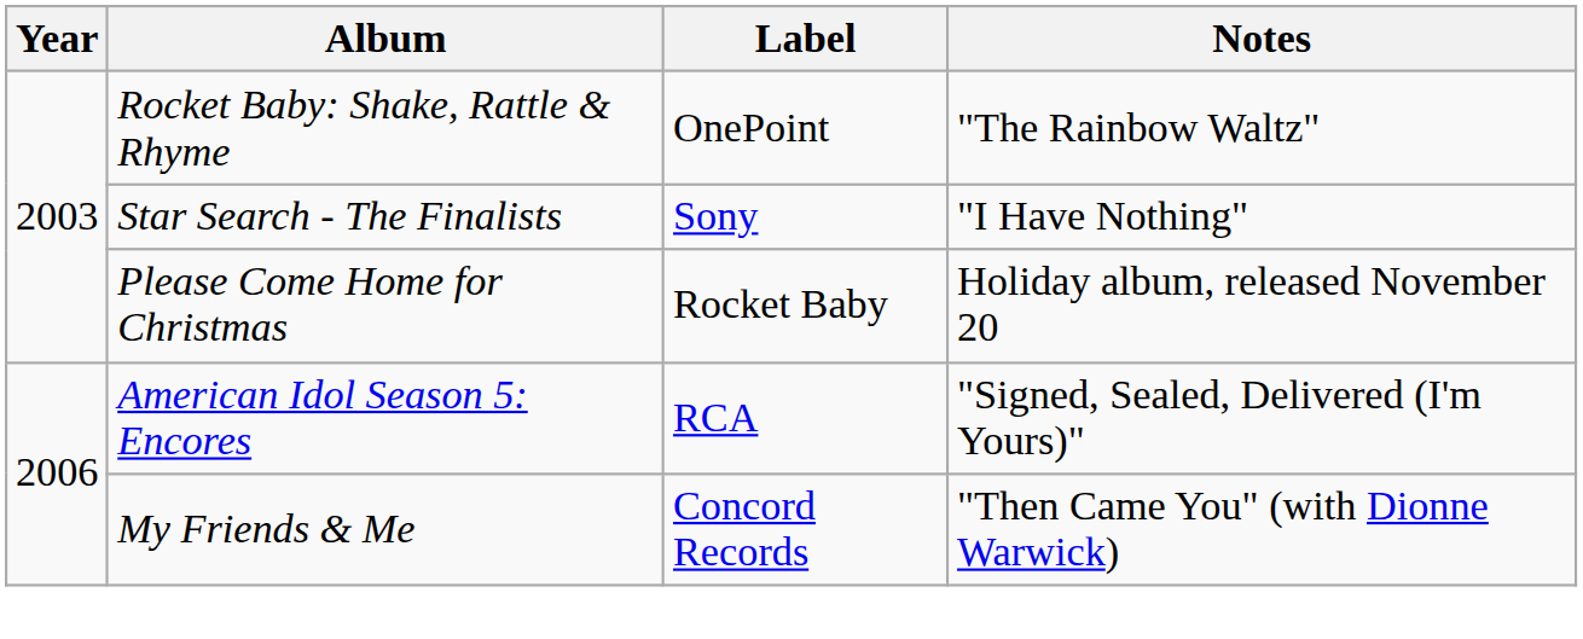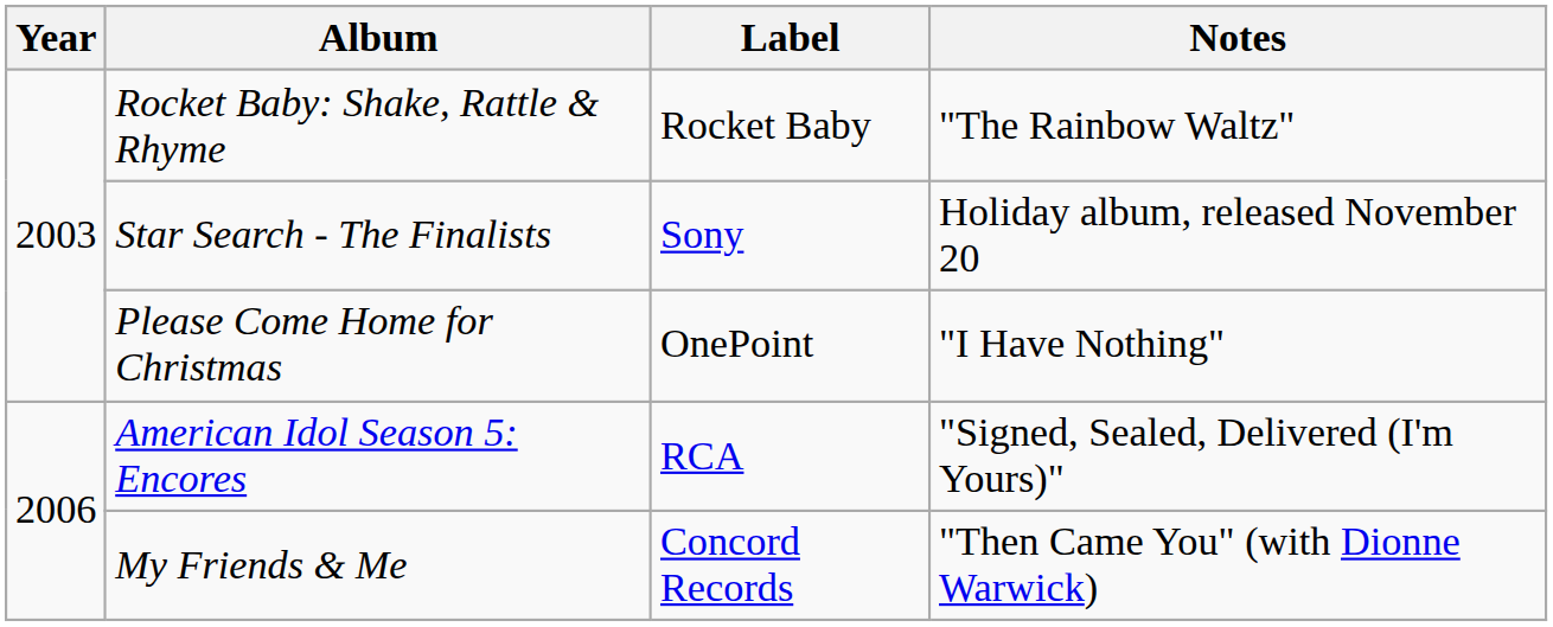 <table class="wikitable">
 <tr>
 <th>Year</th>
 <th>Album</th>
 <th>Label</th>
 <th>Notes</th>
 </tr>
 <tr>
 <td rowspan="3">2003</td>
 <td><em>Rocket Baby: Shake, Rattle & Rhyme</em></td>
-<td>OnePoint</td>
+<td>Rocket Baby</td>
 <td>"The Rainbow Waltz"</td>
 </tr>
 <tr>
 <td><em>Star Search - The Finalists</em></td>
 <td><a href='#'>Sony</a></td>
-<td>"I Have Nothing"</td>
+<td>Holiday album, released November 20</td>
 </tr>
 <tr>
 <td><em>Please Come Home for Christmas</em></td>
-<td>Rocket Baby</td>
-<td>Holiday album, released November 20</td>
+<td>OnePoint</td>
+<td>"I Have Nothing"</td>
 </tr>
 <tr>
 <td rowspan="2">2006</td>
 <td><em><a href='#'>American Idol Season 5: Encores</a></em></td>
 <td><a href='#'>RCA</a></td>
 <td>"Signed, Sealed, Delivered (I'm Yours)"</td>
 </tr>
 <tr>
 <td><em>My Friends & Me</em></td>
 <td><a href='#'>Concord Records</a></td>
 <td>"Then Came You" (with <a href='#'>Dionne Warwick</a>)</td>
 </tr>
 </table>
